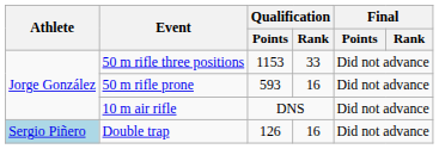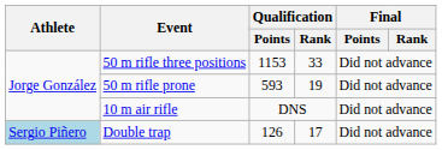 <table class="wikitable" style="font-size:90%">
 <tr>
 <th rowspan="2">Athlete</th>
 <th rowspan="2">Event</th>
 <th colspan=2>Qualification</th>
 <th colspan=2>Final</th>
 </tr>
 <tr style="font-size:95%">
 <th>Points</th>
 <th>Rank</th>
 <th>Points</th>
 <th>Rank</th>
 </tr>
 <tr align=center>
 <td align=left rowspan=3><a href='#'>Jorge González</a></td>
 <td align=left><a href='#'>50 m rifle three positions</a></td>
 <td>1153</td>
 <td>33</td>
 <td colspan=2>Did not advance</td>
 </tr>
 <tr align=center>
 <td align=left><a href='#'>50 m rifle prone</a></td>
 <td>593</td>
-<td>16</td>
+<td>19</td>
 <td colspan=2>Did not advance</td>
 </tr>
 <tr align=center>
 <td align=left><a href='#'>10 m air rifle</a></td>
 <td colspan=2>DNS</td>
 <td colspan=2>Did not advance</td>
 </tr>
 <tr align=center>
 <td align=left style="background: lightblue;"><a href='#'>Sergio Piñero</a></td>
 <td align=left><a href='#'>Double trap</a></td>
 <td>126</td>
-<td>16</td>
+<td>17</td>
 <td colspan=2>Did not advance</td>
 </tr>
 </table>
